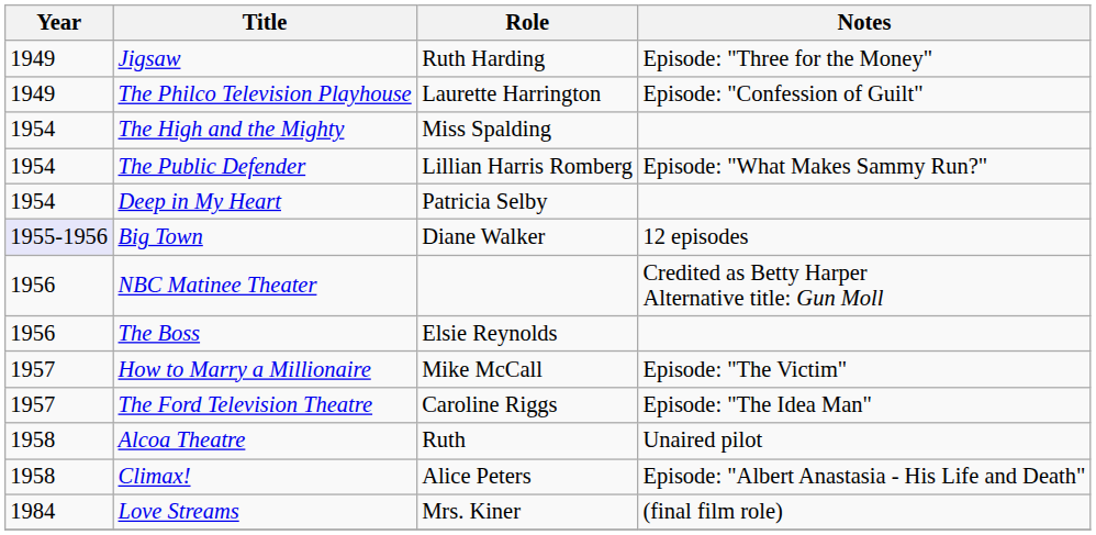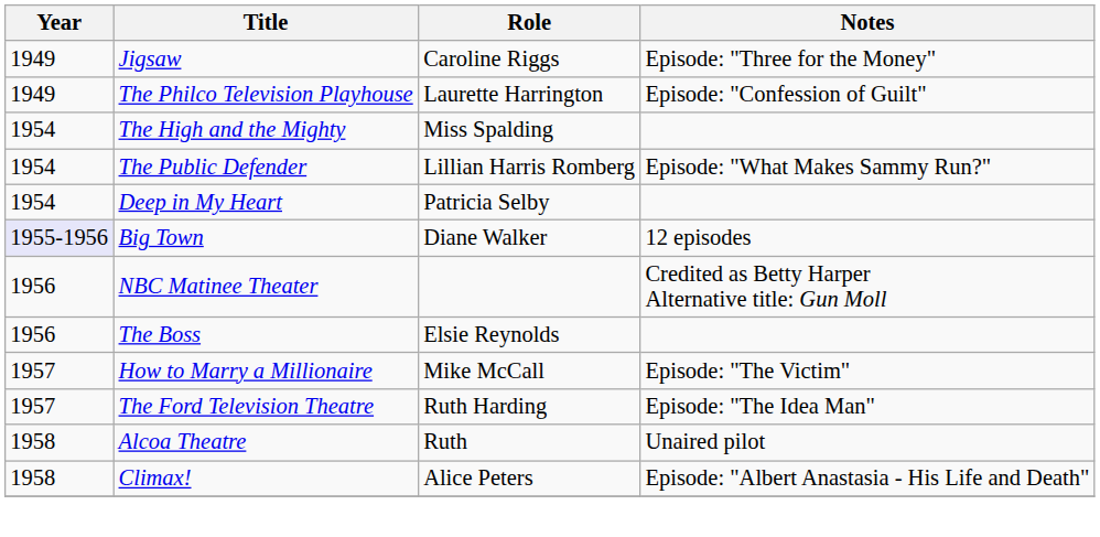 <table class="wikitable sortable">
 <tr>
 <th>Year</th>
 <th>Title</th>
 <th>Role</th>
 <th class="unsortable">Notes</th>
 </tr>
 <tr>
 <td>1949</td>
 <td><em><a href='#'>Jigsaw</a></em></td>
-<td>Ruth Harding</td>
+<td>Caroline Riggs</td>
 <td>Episode: "Three for the Money"</td>
 </tr>
 <tr>
 <td>1949</td>
 <td><em><a href='#'>The Philco Television Playhouse</a></em></td>
 <td>Laurette Harrington</td>
 <td>Episode: "Confession of Guilt"</td>
 </tr>
 <tr>
 <td>1954</td>
 <td><em><a href='#'>The High and the Mighty</a></em></td>
 <td>Miss Spalding</td>
 <td></td>
 </tr>
 <tr>
 <td>1954</td>
 <td><em><a href='#'>The Public Defender</a></em></td>
 <td>Lillian Harris Romberg</td>
 <td>Episode: "What Makes Sammy Run?"</td>
 </tr>
 <tr>
 <td>1954</td>
 <td><em><a href='#'>Deep in My Heart</a></em></td>
 <td>Patricia Selby</td>
 <td></td>
 </tr>
 <tr>
 <td style="background: lavender;">1955-1956</td>
 <td><em><a href='#'>Big Town</a></em></td>
 <td>Diane Walker</td>
 <td>12 episodes</td>
 </tr>
 <tr>
 <td>1956</td>
 <td><em><a href='#'>NBC Matinee Theater</a></em></td>
 <td></td>
 <td>Credited as Betty Harper<br>Alternative title: <em>Gun Moll</em></td>
 </tr>
 <tr>
 <td>1956</td>
 <td><em><a href='#'>The Boss</a></em></td>
 <td>Elsie Reynolds</td>
 <td></td>
 </tr>
 <tr>
 <td>1957</td>
 <td><em><a href='#'>How to Marry a Millionaire</a></em></td>
 <td>Mike McCall</td>
 <td>Episode: "The Victim"</td>
 </tr>
 <tr>
 <td>1957</td>
 <td><em><a href='#'>The Ford Television Theatre</a></em></td>
-<td>Caroline Riggs</td>
+<td>Ruth Harding</td>
 <td>Episode: "The Idea Man"</td>
 </tr>
 <tr>
 <td>1958</td>
 <td><em><a href='#'>Alcoa Theatre</a></em></td>
 <td>Ruth</td>
 <td>Unaired pilot</td>
 </tr>
 <tr>
 <td>1958</td>
 <td><em><a href='#'>Climax!</a></em></td>
 <td>Alice Peters</td>
 <td>Episode: "Albert Anastasia - His Life and Death"</td>
 </tr>
 <tr>
-<td>1984</td>
-<td><em><a href='#'>Love Streams</a></em></td>
-<td>Mrs. Kiner</td>
-<td>(final film role)</td>
-</tr>
-<tr>
 </tr>
 </table>
